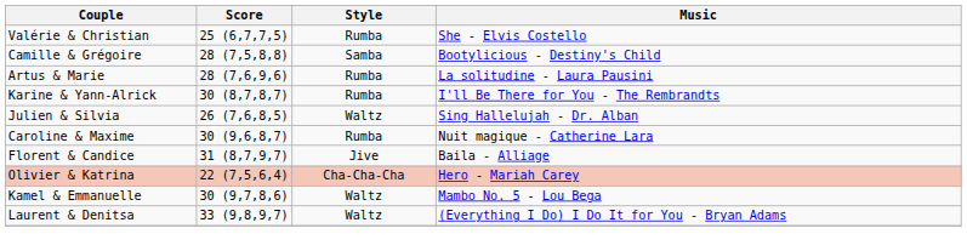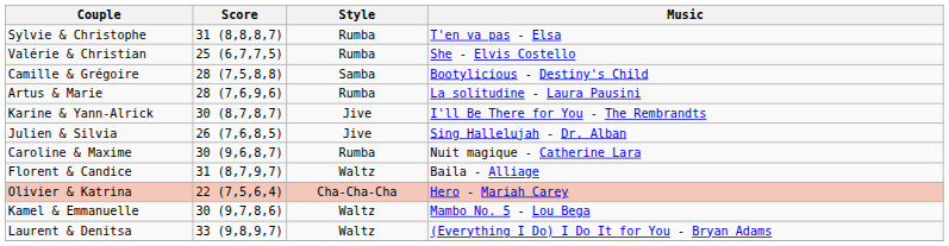 <table class="wikitable" style="width:80%;">
 <tr>
 <th style="width:20%;">Couple</th>
 <th style="width:10%;">Score</th>
 <th style="width:15%;">Style</th>
 <th style="width:60%;">Music</th>
+</tr>
+<tr>
+<td>Sylvie & Christophe</td>
+<td>31 (8,8,8,7)</td>
+<td style="text-align:center;">Rumba</td>
+<td><a href='#'>T'en va pas</a> - <a href='#'>Elsa</a></td>
 </tr>
 <tr>
 <td>Valérie & Christian</td>
 <td>25 (6,7,7,5)</td>
 <td style="text-align:center;">Rumba</td>
 <td><a href='#'>She</a> - <a href='#'>Elvis Costello</a></td>
 </tr>
 <tr>
 <td>Camille & Grégoire</td>
 <td>28 (7,5,8,8)</td>
 <td style="text-align:center;">Samba</td>
 <td><a href='#'>Bootylicious</a> - <a href='#'>Destiny's Child</a></td>
 </tr>
 <tr>
 <td>Artus & Marie</td>
 <td>28 (7,6,9,6)</td>
 <td style="text-align:center;">Rumba</td>
 <td><a href='#'>La solitudine</a> - <a href='#'>Laura Pausini</a></td>
 </tr>
 <tr>
 <td>Karine & Yann-Alrick</td>
 <td>30 (8,7,8,7)</td>
-<td style="text-align:center;">Rumba</td>
+<td style="text-align:center;">Jive</td>
 <td><a href='#'>I'll Be There for You</a> - <a href='#'>The Rembrandts</a></td>
 </tr>
 <tr>
 <td>Julien & Silvia</td>
 <td>26 (7,6,8,5)</td>
-<td style="text-align:center;">Waltz</td>
+<td style="text-align:center;">Jive</td>
 <td><a href='#'>Sing Hallelujah</a> - <a href='#'>Dr. Alban</a></td>
 </tr>
 <tr>
 <td>Caroline & Maxime</td>
 <td>30 (9,6,8,7)</td>
 <td style="text-align:center;">Rumba</td>
 <td>Nuit magique - <a href='#'>Catherine Lara</a></td>
 </tr>
 <tr>
 <td>Florent & Candice</td>
 <td>31 (8,7,9,7)</td>
-<td style="text-align:center;">Jive</td>
+<td style="text-align:center;">Waltz</td>
 <td>Baila - <a href='#'>Alliage</a></td>
 </tr>
 <tr style="background:#f4c7b8;">
 <td>Olivier & Katrina</td>
 <td>22 (7,5,6,4)</td>
 <td style="text-align:center;">Cha-Cha-Cha</td>
 <td><a href='#'>Hero</a> - <a href='#'>Mariah Carey</a></td>
 </tr>
 <tr>
 <td>Kamel & Emmanuelle</td>
 <td>30 (9,7,8,6)</td>
 <td style="text-align:center;">Waltz</td>
 <td><a href='#'>Mambo No. 5</a> - <a href='#'>Lou Bega</a></td>
 </tr>
 <tr>
 <td>Laurent & Denitsa</td>
 <td>33 (9,8,9,7)</td>
 <td style="text-align:center;">Waltz</td>
 <td><a href='#'>(Everything I Do) I Do It for You</a> - <a href='#'>Bryan Adams</a></td>
 </tr>
 <tr>
 </tr>
 </table>
